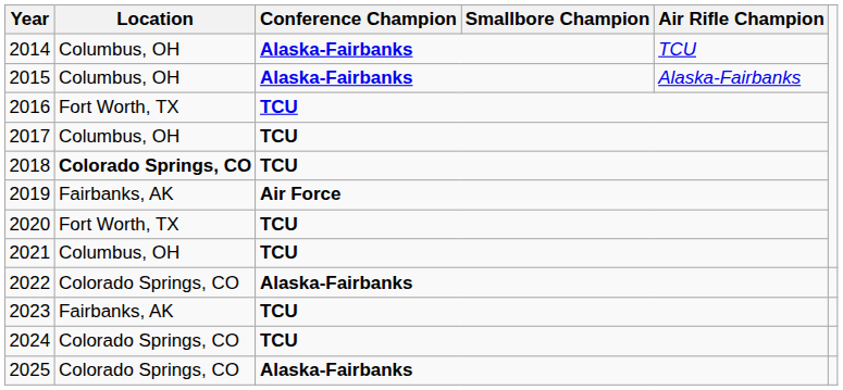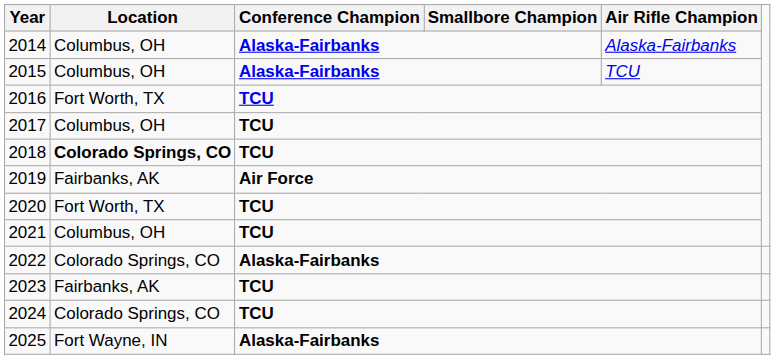 <table class="wikitable">
 <tr>
 <th>Year</th>
 <th>Location</th>
 <th>Conference Champion</th>
 <th>Smallbore Champion</th>
 <th>Air Rifle Champion</th>
 </tr>
 <tr>
 <td>2014</td>
 <td>Columbus, OH</td>
 <td colspan="2"><strong><a href='#'>Alaska-Fairbanks</a></strong></td>
-<td><em><a href='#'>TCU</a></em></td>
+<td><em><a href='#'>Alaska-Fairbanks</a></em></td>
 </tr>
 <tr>
 <td>2015</td>
 <td>Columbus, OH</td>
 <td colspan="2"><strong><a href='#'>Alaska-Fairbanks</a></strong></td>
-<td><em><a href='#'>Alaska-Fairbanks</a></em></td>
+<td><em><a href='#'>TCU</a></em></td>
 </tr>
 <tr>
 <td>2016</td>
 <td>Fort Worth, TX</td>
 <td colspan="3"><strong><a href='#'>TCU</a></strong></td>
 </tr>
 <tr>
 <td>2017</td>
 <td>Columbus, OH</td>
 <td colspan="3"><strong>TCU</strong></td>
 </tr>
 <tr>
 <td>2018</td>
 <td><strong>Colorado Springs, CO</strong></td>
 <td colspan="3"><strong>TCU</strong></td>
 </tr>
 <tr>
 <td>2019</td>
 <td>Fairbanks, AK</td>
 <td colspan="3"><strong>Air Force</strong></td>
 </tr>
 <tr>
 <td>2020</td>
 <td>Fort Worth, TX</td>
 <td colspan="3"><strong>TCU</strong></td>
 </tr>
 <tr>
 <td>2021</td>
 <td>Columbus, OH</td>
 <td colspan="3"><strong>TCU</strong></td>
 </tr>
 <tr>
 <td>2022</td>
 <td>Colorado Springs, CO</td>
 <td colspan="3"><strong>Alaska-Fairbanks</strong></td>
 <td></td>
 </tr>
 <tr>
 <td>2023</td>
 <td>Fairbanks, AK</td>
 <td colspan="3"><strong>TCU</strong></td>
 <td></td>
 </tr>
 <tr>
 <td>2024</td>
 <td>Colorado Springs, CO</td>
 <td colspan="3"><strong>TCU</strong></td>
 <td></td>
 </tr>
 <tr>
 <td>2025</td>
-<td>Colorado Springs, CO</td>
+<td>Fort Wayne, IN</td>
 <td colspan="3"><strong>Alaska-Fairbanks</strong></td>
 <td></td>
 </tr>
 </table>
